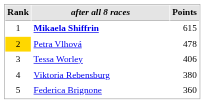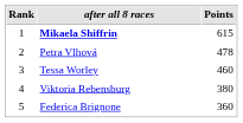 <table cellspacing="1" cellpadding="3" style="border:1px solid #aaa; font-size:86%;">
 <tr style="background:#e4e4e4;">
 <th style="border-bottom:1px solid #aaa; width:10px;">Rank</th>
 <th style="border-bottom:1px solid #aaa; width:200px; white-space:nowrap;"><em>after all 8 races</em></th>
 <th style="border-bottom:1px solid #aaa; width:20px;">Points</th>
 </tr>
 <tr>
 <td style="text-align:center;">1</td>
 <td> <strong><a href='#'>Mikaela Shiffrin</a></strong></td>
 <td align="right">615</td>
 </tr>
 <tr>
-<td style="background: gold; text-align:center;">2</td>
+<td style="text-align:center;">2</td>
 <td> <a href='#'>Petra Vlhová</a></td>
 <td align="right">478</td>
 </tr>
 <tr>
 <td style="text-align:center;">3</td>
 <td> <a href='#'>Tessa Worley</a></td>
-<td align="right">406</td>
+<td align="right">460</td>
 </tr>
 <tr>
 <td style="text-align:center;">4</td>
 <td> <a href='#'>Viktoria Rebensburg</a></td>
 <td align="right">380</td>
 </tr>
 <tr>
 <td style="text-align:center;">5</td>
 <td> <a href='#'>Federica Brignone</a></td>
 <td align="right">360</td>
 </tr>
 </table>
